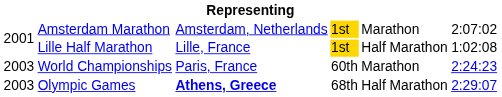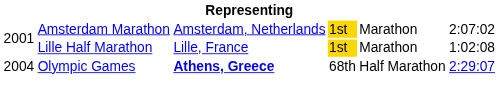 <table>
 <tr>
 <th colspan="6">Representing </th>
 </tr>
 <tr>
 <td rowspan=2>2001</td>
 <td><a href='#'>Amsterdam Marathon</a></td>
 <td><a href='#'>Amsterdam, Netherlands</a></td>
 <td bgcolor="gold">1st</td>
 <td>Marathon</td>
 <td>2:07:02</td>
 </tr>
 <tr>
 <td><a href='#'>Lille Half Marathon</a></td>
 <td><a href='#'>Lille, France</a></td>
 <td bgcolor="gold">1st</td>
-<td>Half Marathon</td>
+<td>Marathon</td>
 <td>1:02:08</td>
 </tr>
 <tr>
-<td>2003</td>
-<td><a href='#'>World Championships</a></td>
-<td><a href='#'>Paris, France</a></td>
-<td>60th</td>
-<td>Marathon</td>
-<td><a href='#'>2:24:23</a></td>
-</tr>
-<tr>
-<td>2003</td>
+<td>2004</td>
 <td><a href='#'>Olympic Games</a></td>
 <td><strong><a href='#'>Athens, Greece</a></strong></td>
 <td>68th</td>
 <td>Half Marathon</td>
 <td><a href='#'>2:29:07</a></td>
 </tr>
 </table>
